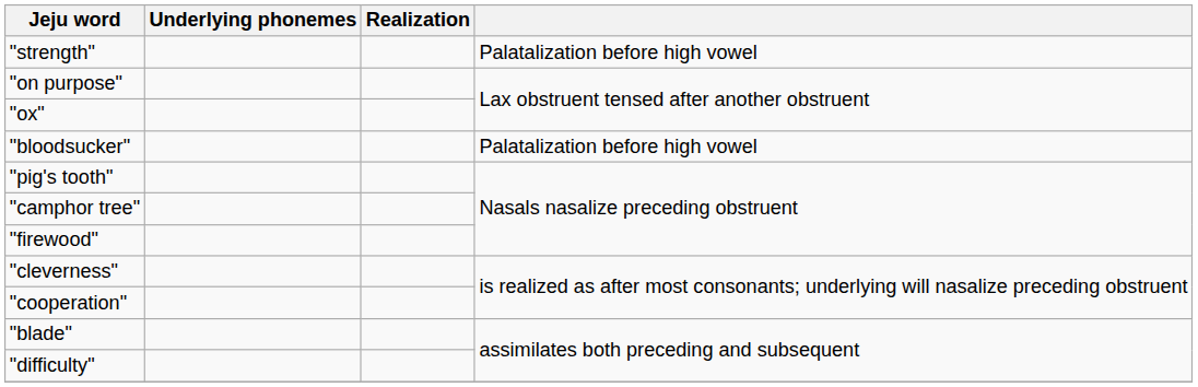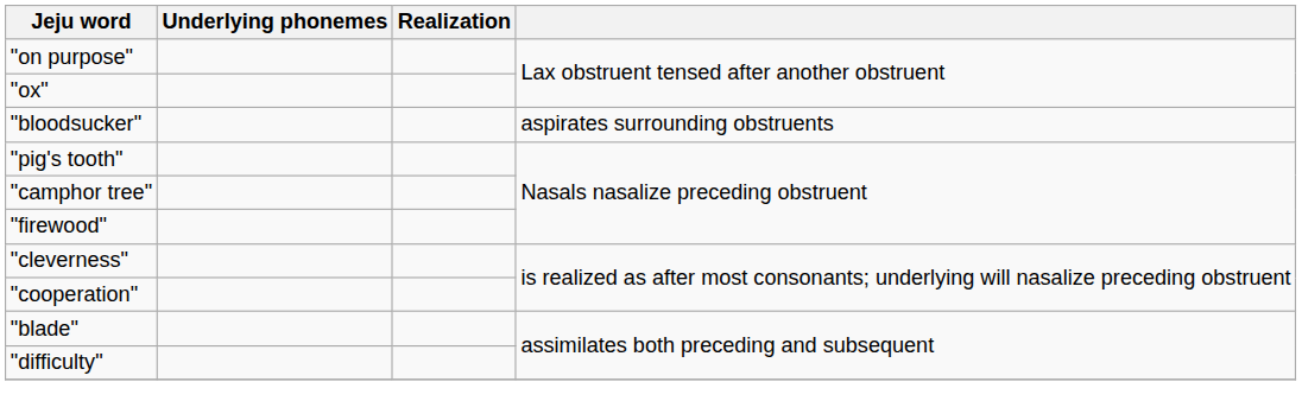 <table class="wikitable">
 <tr>
 <th>Jeju word</th>
 <th>Underlying phonemes</th>
 <th>Realization</th>
 <th></th>
-</tr>
-<tr>
-<td> "strength"</td>
-<td></td>
-<td></td>
-<td>Palatalization before high vowel </td>
 </tr>
 <tr>
 <td> "on purpose"</td>
 <td></td>
 <td></td>
 <td rowspan="2">Lax obstruent tensed after another obstruent</td>
 </tr>
 <tr>
 <td> "ox"</td>
 <td></td>
 <td></td>
 </tr>
 <tr>
 <td> "bloodsucker"</td>
 <td></td>
 <td></td>
-<td>Palatalization before high vowel </td>
+<td> aspirates surrounding obstruents</td>
 </tr>
 <tr>
 <td> "pig's tooth"</td>
 <td></td>
 <td></td>
 <td rowspan="3">Nasals nasalize preceding obstruent</td>
 </tr>
 <tr>
 <td> "camphor tree"</td>
 <td></td>
 <td></td>
 </tr>
 <tr>
 <td> "firewood"</td>
 <td></td>
 <td></td>
 </tr>
 <tr>
 <td> "cleverness"</td>
 <td></td>
 <td></td>
 <td rowspan="2"> is realized as  after most consonants; underlying  will nasalize preceding obstruent</td>
 </tr>
 <tr>
 <td> "cooperation"</td>
 <td></td>
 <td></td>
 </tr>
 <tr>
 <td> "blade"</td>
 <td></td>
 <td></td>
 <td rowspan="2"> assimilates both preceding and subsequent </td>
 </tr>
 <tr>
 <td> "difficulty"</td>
 <td></td>
 <td></td>
 </tr>
 <tr>
 </tr>
 </table>
